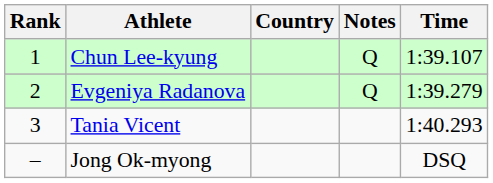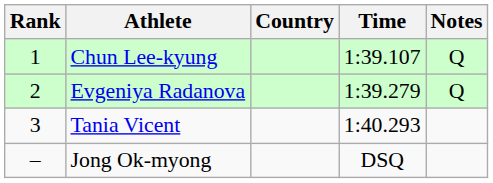 <table class="wikitable" style="text-align:center">
 <tr>
 <th>Rank</th>
 <th>Athlete</th>
 <th>Country</th>
+<th>Time</th>
 <th>Notes</th>
-<th>Time</th>
 </tr>
 <tr bgcolor=ccffcc>
 <td>1</td>
 <td align=left><a href='#'>Chun Lee-kyung</a></td>
 <td align=left></td>
+<td>1:39.107</td>
 <td>Q</td>
-<td>1:39.107</td>
 </tr>
 <tr bgcolor=ccffcc>
 <td>2</td>
 <td align=left><a href='#'>Evgeniya Radanova</a></td>
 <td align=left></td>
+<td>1:39.279</td>
 <td>Q</td>
-<td>1:39.279</td>
 </tr>
 <tr>
 <td>3</td>
 <td align=left><a href='#'>Tania Vicent</a></td>
 <td align=left></td>
+<td>1:40.293</td>
 <td></td>
-<td>1:40.293</td>
 </tr>
 <tr>
 <td>–</td>
 <td align=left>Jong Ok-myong</td>
 <td align=left></td>
+<td>DSQ</td>
 <td></td>
-<td>DSQ</td>
 </tr>
 </table>
